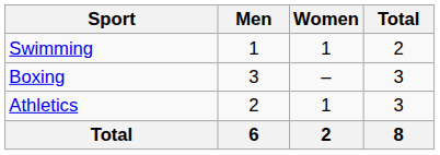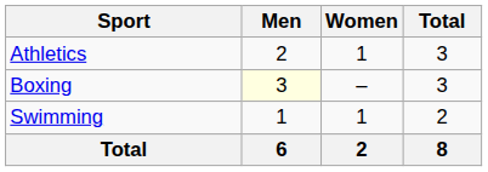 <table class="wikitable sortable" style="text-align:center;">
 <tr>
 <th width=180>Sport</th>
 <th width=55>Men</th>
 <th width=55>Women</th>
 <th width=55>Total</th>
 </tr>
 <tr>
+<td align=left><a href='#'>Athletics</a></td>
+<td>2</td>
+<td>1</td>
+<td>3</td>
+</tr>
+<tr>
+<td align=left><a href='#'>Boxing</a></td>
+<td style="background: lightyellow;">3</td>
+<td>–</td>
+<td>3</td>
+</tr>
+<tr>
 <td align=left><a href='#'>Swimming</a></td>
 <td>1</td>
 <td>1</td>
 <td>2</td>
-</tr>
-<tr>
-<td align=left><a href='#'>Boxing</a></td>
-<td>3</td>
-<td>–</td>
-<td>3</td>
-</tr>
-<tr>
-<td align=left><a href='#'>Athletics</a></td>
-<td>2</td>
-<td>1</td>
-<td>3</td>
 </tr>
 <tr>
 <th>Total</th>
 <th>6</th>
 <th>2</th>
 <th>8</th>
 </tr>
 </table>
